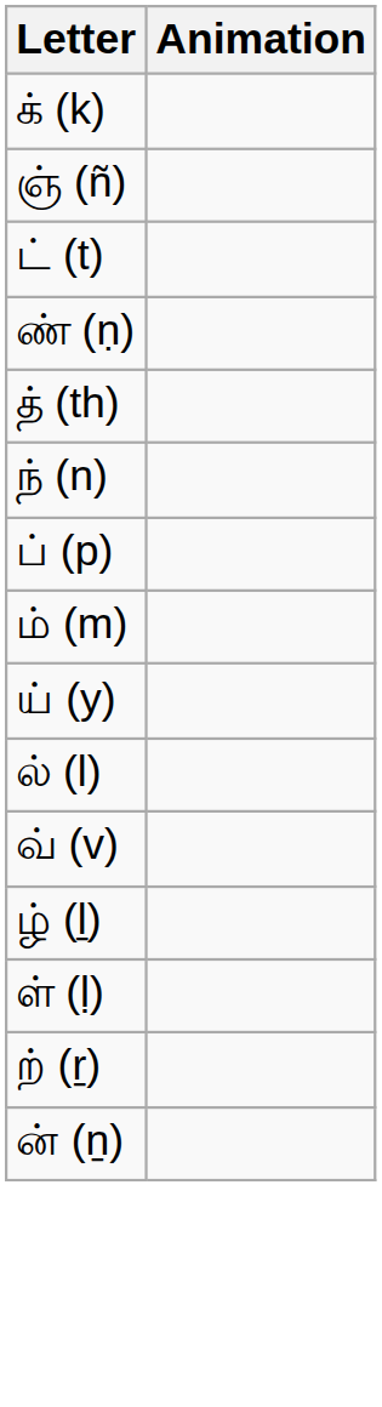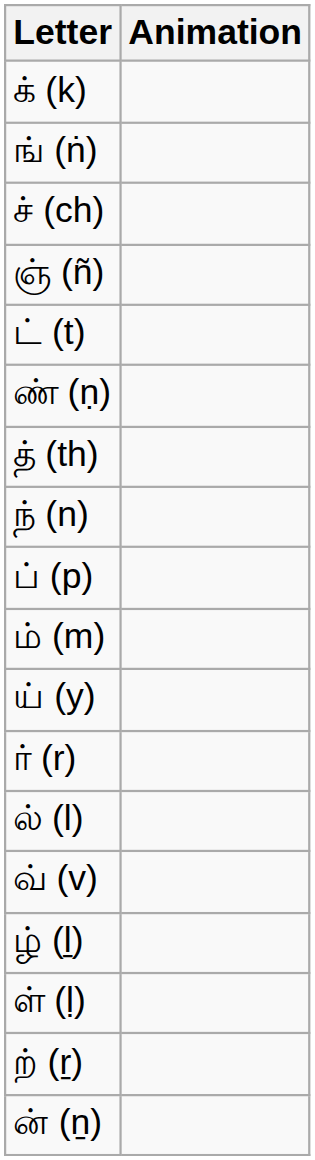 <table class="wikitable mw-collapsible mw-collapsed">
 <tr>
 <th>Letter</th>
 <th>Animation</th>
 </tr>
 <tr>
 <td><span>க் (k)</span></td>
+<td></td>
+</tr>
+<tr>
+<td><span>ங் (ṅ)</span></td>
+<td></td>
+</tr>
+<tr>
+<td><span>ச் (ch)</span></td>
 <td></td>
 </tr>
 <tr>
 <td><span>ஞ் (ñ)</span></td>
 <td></td>
 </tr>
 <tr>
 <td><span>ட் (t)</span></td>
 <td></td>
 </tr>
 <tr>
 <td><span>ண் (ṇ)</span></td>
 <td></td>
 </tr>
 <tr>
 <td><span>த் (th)</span></td>
 <td></td>
 </tr>
 <tr>
 <td><span>ந் (n)</span></td>
 <td></td>
 </tr>
 <tr>
 <td><span>ப் (p)</span></td>
 <td></td>
 </tr>
 <tr>
 <td><span>ம் (m)</span></td>
 <td></td>
 </tr>
 <tr>
 <td><span>ய் (y)</span></td>
 <td></td>
 </tr>
 <tr>
+<td><span>ர் (r)</span></td>
+<td></td>
+</tr>
+<tr>
 <td><span>ல் (l)</span></td>
 <td></td>
 </tr>
 <tr>
 <td><span>வ் (v)</span></td>
 <td></td>
 </tr>
 <tr>
 <td><span>ழ் (ḻ)</span></td>
 <td></td>
 </tr>
 <tr>
 <td><span>ள் (ḷ)</span></td>
 <td></td>
 </tr>
 <tr>
 <td><span>ற் (ṟ)</span></td>
 <td></td>
 </tr>
 <tr>
 <td><span>ன் (ṉ)</span></td>
 <td></td>
 </tr>
 </table>
